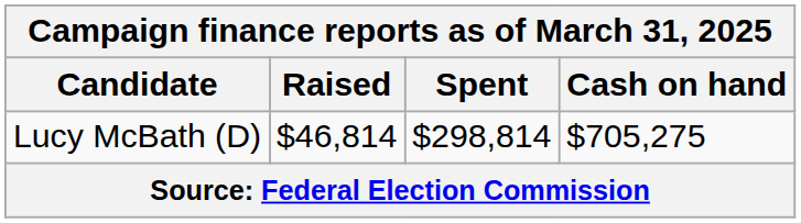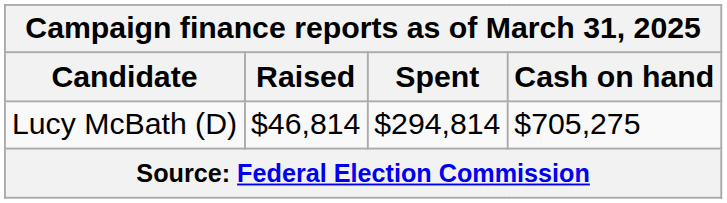 <table class="wikitable sortable">
 <tr>
 <th colspan=4>Campaign finance reports as of March 31, 2025</th>
 </tr>
 <tr style="text-align:center;">
 <th>Candidate</th>
 <th>Raised</th>
 <th>Spent</th>
 <th>Cash on hand</th>
 </tr>
 <tr>
 <td>Lucy McBath (D)</td>
 <td>$46,814</td>
-<td>$298,814</td>
+<td>$294,814</td>
 <td>$705,275</td>
 </tr>
 <tr>
 <th colspan="4"><small>Source: <a href='#'>Federal Election Commission</a></small></th>
 </tr>
 </table>
